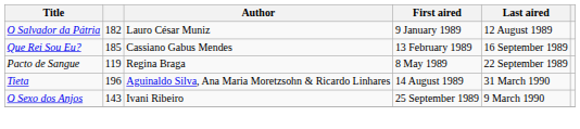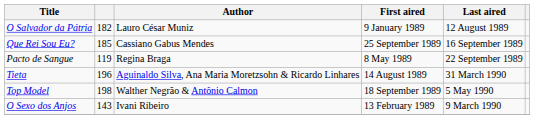 <table class="wikitable sortable">
 <tr>
 <th>Title</th>
 <th></th>
 <th>Author</th>
 <th>First aired</th>
 <th>Last aired</th>
 <th></th>
 </tr>
 <tr>
 <td><em><a href='#'>O Salvador da Pátria</a></em></td>
 <td>182</td>
 <td>Lauro César Muniz</td>
 <td>9 January 1989</td>
 <td>12 August 1989</td>
 <td></td>
 </tr>
 <tr>
 <td><em><a href='#'>Que Rei Sou Eu?</a></em></td>
 <td>185</td>
 <td>Cassiano Gabus Mendes</td>
-<td>13 February 1989</td>
+<td>25 September 1989</td>
 <td>16 September 1989</td>
 <td></td>
 </tr>
 <tr>
 <td><em>Pacto de Sangue</em></td>
 <td>119</td>
 <td>Regina Braga</td>
 <td>8 May 1989</td>
 <td>22 September 1989</td>
 <td></td>
 </tr>
 <tr>
 <td><em><a href='#'>Tieta</a></em></td>
 <td>196</td>
 <td><a href='#'>Aguinaldo Silva</a>, Ana Maria Moretzsohn & Ricardo Linhares</td>
 <td>14 August 1989</td>
 <td>31 March 1990</td>
 <td></td>
 </tr>
 <tr>
+<td><em><a href='#'>Top Model</a></em></td>
+<td>198</td>
+<td>Walther Negrão & <a href='#'>Antônio Calmon</a></td>
+<td>18 September 1989</td>
+<td>5 May 1990</td>
+<td></td>
+</tr>
+<tr>
 <td><em><a href='#'>O Sexo dos Anjos</a></em></td>
 <td>143</td>
 <td>Ivani Ribeiro</td>
-<td>25 September 1989</td>
+<td>13 February 1989</td>
 <td>9 March 1990</td>
 <td></td>
 </tr>
 <tr>
 </tr>
 </table>
